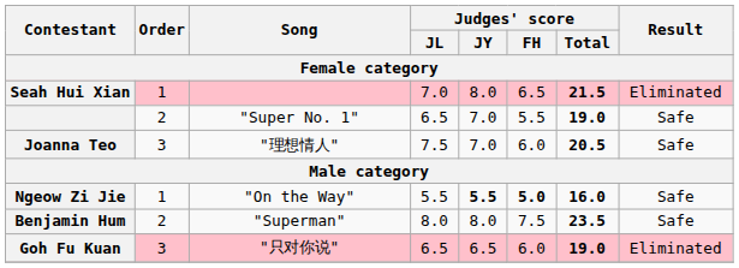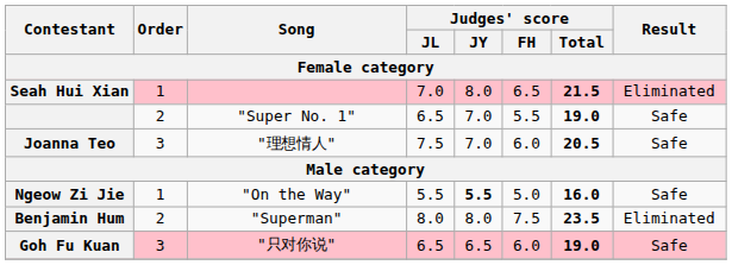 <table class="wikitable plainrowheaders" style="text-align:center;">
 <tr>
 <th rowspan=2 scope="col" style="width:8em;">Contestant</th>
 <th rowspan=2 scope="col">Order</th>
 <th rowspan=2 scope="col" style="width:14em;">Song</th>
 <th colspan=4 scope="col">Judges' score</th>
 <th rowspan=2 scope="col" style="width:7em;">Result</th>
 </tr>
 <tr>
 <th style="width:2.7em;">JL</th>
 <th style="width:2.7em;">JY</th>
 <th style="width:2.7em;">FH</th>
 <th style="width:3.6em;">Total</th>
 </tr>
 <tr>
 <th colspan=8>Female category</th>
 </tr>
 <tr style="background:pink;">
 <th scope="row">Seah Hui Xian</th>
 <td>1</td>
 <td></td>
 <td>7.0</td>
 <td>8.0</td>
 <td>6.5</td>
 <td><strong>21.5</strong></td>
 <td>Eliminated</td>
 </tr>
 <tr>
 <th scope="row"></th>
 <td>2</td>
 <td>"Super No. 1"</td>
 <td>6.5</td>
 <td>7.0</td>
 <td>5.5</td>
 <td><strong>19.0</strong></td>
 <td>Safe</td>
 </tr>
 <tr>
 <th scope="row">Joanna Teo</th>
 <td>3</td>
 <td>"理想情人"</td>
 <td>7.5</td>
 <td>7.0</td>
 <td>6.0</td>
 <td><strong>20.5</strong></td>
 <td>Safe</td>
 </tr>
 <tr>
 <th colspan=8>Male category</th>
 </tr>
 <tr>
 <th scope="row">Ngeow Zi Jie</th>
 <td>1</td>
 <td>"On the Way"</td>
 <td>5.5</td>
 <td><strong>5.5</strong></td>
-<td><strong>5.0</strong></td>
+<td>5.0</td>
 <td><strong>16.0</strong></td>
 <td>Safe</td>
 </tr>
 <tr>
 <th scope="row">Benjamin Hum</th>
 <td>2</td>
 <td>"Superman"</td>
 <td>8.0</td>
 <td>8.0</td>
 <td>7.5</td>
 <td><strong>23.5</strong></td>
-<td>Safe</td>
+<td>Eliminated</td>
 </tr>
 <tr style="background:pink;">
 <th scope="row">Goh Fu Kuan</th>
 <td>3</td>
 <td>"只对你说"</td>
 <td>6.5</td>
 <td>6.5</td>
 <td>6.0</td>
 <td><strong>19.0</strong></td>
-<td>Eliminated</td>
+<td>Safe</td>
 </tr>
 <tr>
 </tr>
 </table>
